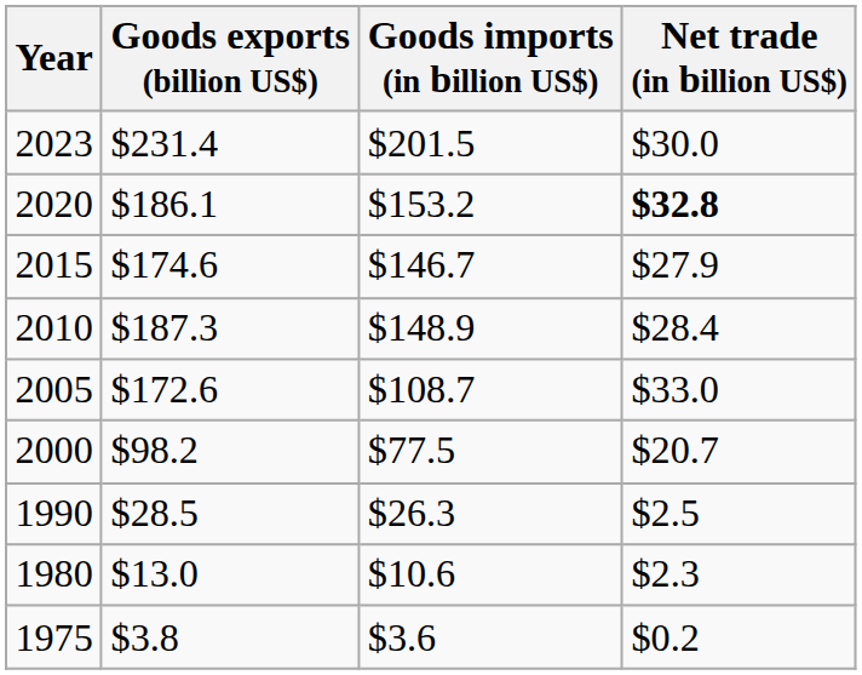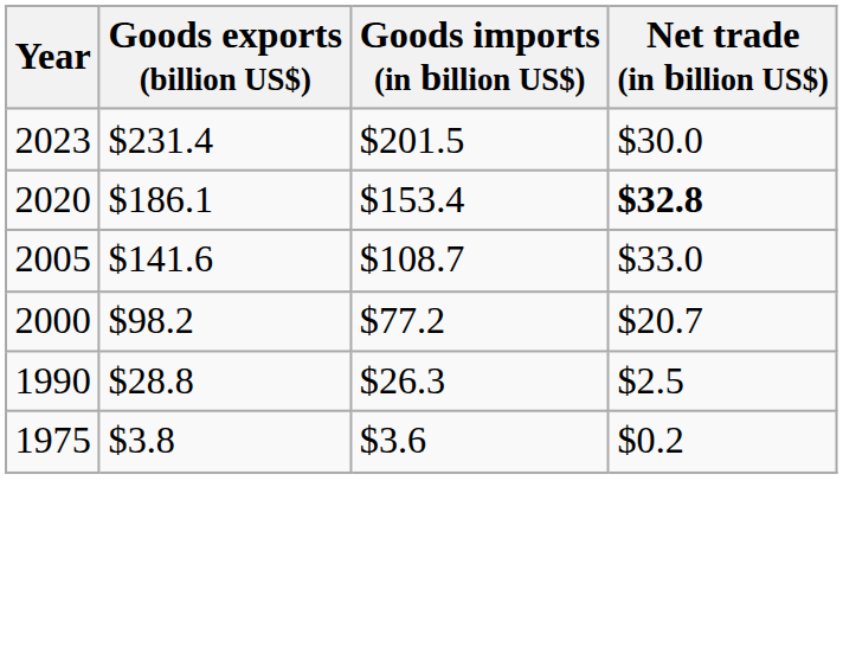 <table class="wikitable">
 <tr>
 <th>Year</th>
 <th>Goods exports<br><small>(billion US$)</small></th>
 <th>Goods imports<br><small>(in</small> b<small>illion US$)</small></th>
 <th>Net trade<br><small>(in</small> b<small>illion US$)</small></th>
 </tr>
 <tr>
 <td>2023</td>
 <td>$231.4</td>
 <td>$201.5</td>
 <td>$30.0</td>
 </tr>
 <tr>
 <td>2020</td>
 <td>$186.1</td>
-<td>$153.2</td>
+<td>$153.4</td>
 <td><strong>$32.8</strong></td>
 </tr>
 <tr>
-<td>2015</td>
-<td>$174.6</td>
-<td>$146.7</td>
-<td>$27.9</td>
-</tr>
-<tr>
-<td>2010</td>
-<td>$187.3</td>
-<td>$148.9</td>
-<td>$28.4</td>
-</tr>
-<tr>
 <td>2005</td>
-<td>$172.6</td>
+<td>$141.6</td>
 <td>$108.7</td>
 <td>$33.0</td>
 </tr>
 <tr>
 <td>2000</td>
 <td>$98.2</td>
-<td>$77.5</td>
+<td>$77.2</td>
 <td>$20.7</td>
 </tr>
 <tr>
 <td>1990</td>
-<td>$28.5</td>
+<td>$28.8</td>
 <td>$26.3</td>
 <td>$2.5</td>
-</tr>
-<tr>
-<td>1980</td>
-<td>$13.0</td>
-<td>$10.6</td>
-<td>$2.3</td>
 </tr>
 <tr>
 <td>1975</td>
 <td>$3.8</td>
 <td>$3.6</td>
 <td>$0.2</td>
 </tr>
 </table>
